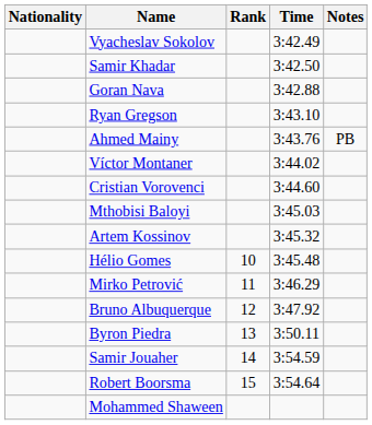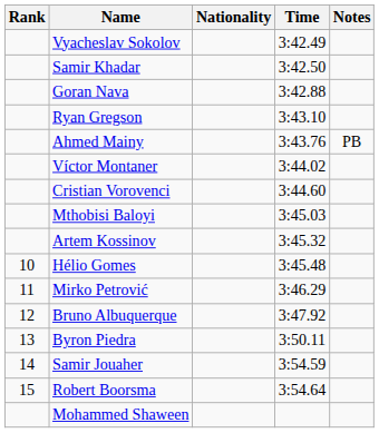 <table class="wikitable sortable" style="text-align:center">
 <tr>
+<th>Rank</th>
+<th>Name</th>
 <th>Nationality</th>
-<th>Name</th>
-<th>Rank</th>
 <th>Time</th>
 <th>Notes</th>
 </tr>
 <tr>
+<td></td>
+<td align=left><a href='#'>Vyacheslav Sokolov</a></td>
 <td align=left></td>
-<td align=left><a href='#'>Vyacheslav Sokolov</a></td>
-<td></td>
 <td>3:42.49</td>
 <td></td>
 </tr>
 <tr>
+<td></td>
+<td align=left><a href='#'>Samir Khadar</a></td>
 <td align=left></td>
-<td align=left><a href='#'>Samir Khadar</a></td>
-<td></td>
 <td>3:42.50</td>
 <td></td>
 </tr>
 <tr>
+<td></td>
+<td align=left><a href='#'>Goran Nava</a></td>
 <td align=left></td>
-<td align=left><a href='#'>Goran Nava</a></td>
-<td></td>
 <td>3:42.88</td>
 <td></td>
 </tr>
 <tr>
+<td></td>
+<td align=left><a href='#'>Ryan Gregson</a></td>
 <td align=left></td>
-<td align=left><a href='#'>Ryan Gregson</a></td>
-<td></td>
 <td>3:43.10</td>
 <td></td>
 </tr>
 <tr>
+<td></td>
+<td align=left><a href='#'>Ahmed Mainy</a></td>
 <td align=left></td>
-<td align=left><a href='#'>Ahmed Mainy</a></td>
-<td></td>
 <td>3:43.76</td>
 <td>PB</td>
 </tr>
 <tr>
+<td></td>
+<td align=left><a href='#'>Víctor Montaner</a></td>
 <td align=left></td>
-<td align=left><a href='#'>Víctor Montaner</a></td>
-<td></td>
 <td>3:44.02</td>
 <td></td>
 </tr>
 <tr>
+<td></td>
+<td align=left><a href='#'>Cristian Vorovenci</a></td>
 <td align=left></td>
-<td align=left><a href='#'>Cristian Vorovenci</a></td>
-<td></td>
 <td>3:44.60</td>
 <td></td>
 </tr>
 <tr>
+<td></td>
+<td align=left><a href='#'>Mthobisi Baloyi</a></td>
 <td align=left></td>
-<td align=left><a href='#'>Mthobisi Baloyi</a></td>
-<td></td>
 <td>3:45.03</td>
 <td></td>
 </tr>
 <tr>
+<td></td>
+<td align=left><a href='#'>Artem Kossinov</a></td>
 <td align=left></td>
-<td align=left><a href='#'>Artem Kossinov</a></td>
-<td></td>
 <td>3:45.32</td>
 <td></td>
 </tr>
 <tr>
+<td>10</td>
+<td align=left><a href='#'>Hélio Gomes</a></td>
 <td align=left></td>
-<td align=left><a href='#'>Hélio Gomes</a></td>
-<td>10</td>
 <td>3:45.48</td>
 <td></td>
 </tr>
 <tr>
+<td>11</td>
+<td align=left><a href='#'>Mirko Petrović</a></td>
 <td align=left></td>
-<td align=left><a href='#'>Mirko Petrović</a></td>
-<td>11</td>
 <td>3:46.29</td>
 <td></td>
 </tr>
 <tr>
+<td>12</td>
+<td align=left><a href='#'>Bruno Albuquerque</a></td>
 <td align=left></td>
-<td align=left><a href='#'>Bruno Albuquerque</a></td>
-<td>12</td>
 <td>3:47.92</td>
 <td></td>
 </tr>
 <tr>
+<td>13</td>
+<td align=left><a href='#'>Byron Piedra</a></td>
 <td align=left></td>
-<td align=left><a href='#'>Byron Piedra</a></td>
-<td>13</td>
 <td>3:50.11</td>
 <td></td>
 </tr>
 <tr>
+<td>14</td>
+<td align=left><a href='#'>Samir Jouaher</a></td>
 <td align=left></td>
-<td align=left><a href='#'>Samir Jouaher</a></td>
-<td>14</td>
 <td>3:54.59</td>
 <td></td>
 </tr>
 <tr>
+<td>15</td>
+<td align=left><a href='#'>Robert Boorsma</a></td>
 <td align=left></td>
-<td align=left><a href='#'>Robert Boorsma</a></td>
-<td>15</td>
 <td>3:54.64</td>
 <td></td>
 </tr>
 <tr>
+<td></td>
+<td align=left><a href='#'>Mohammed Shaween</a></td>
 <td align=left></td>
-<td align=left><a href='#'>Mohammed Shaween</a></td>
-<td></td>
 <td></td>
 <td></td>
 </tr>
 </table>
